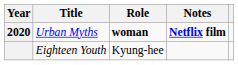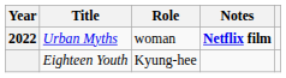 <table class="wikitable plainrowheaders">
 <tr>
 <th scope="col">Year</th>
 <th scope="col">Title</th>
 <th scope="col">Role</th>
 <th scope="col">Notes</th>
 <th scope="col" class="unsortable"></th>
 </tr>
 <tr>
-<th scope="row">2020</th>
+<th scope="row">2022</th>
 <td><em><a href='#'>Urban Myths</a></em></td>
-<td><strong>woman</strong></td>
+<td>woman</td>
 <td><strong><a href='#'>Netflix</a> film</strong></td>
 <td style="text-align:center"></td>
 </tr>
 <tr>
 <th scope="row"></th>
 <td><em>Eighteen Youth</em></td>
 <td>Kyung-hee</td>
 <td></td>
 <td style="text-align:center"></td>
 </tr>
 </table>
